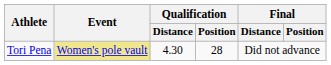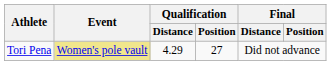 <table class=wikitable style="font-size:90%">
 <tr>
 <th rowspan="2">Athlete</th>
 <th rowspan="2">Event</th>
 <th colspan="2">Qualification</th>
 <th colspan="2">Final</th>
 </tr>
 <tr style="font-size:95%">
 <th>Distance</th>
 <th>Position</th>
 <th>Distance</th>
 <th>Position</th>
 </tr>
 <tr align=center>
 <td align=left><a href='#'>Tori Pena</a></td>
 <td align=left style="background: khaki;"><a href='#'>Women's pole vault</a></td>
-<td>4.30</td>
-<td>28</td>
+<td>4.29</td>
+<td>27</td>
 <td colspan=2>Did not advance</td>
 </tr>
 </table>
